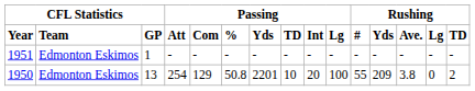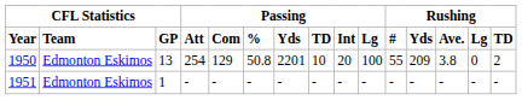 <table class="wikitable" border=0 style="background: #FFFFFF;">
 <tr>
 <td colspan=3 align="center"><strong>CFL Statistics</strong></td>
 <td colspan=7 align="center"><strong>Passing</strong></td>
 <td colspan=5 align="center"><strong>Rushing</strong></td>
 </tr>
 <tr>
 <td><strong>Year</strong></td>
 <td><strong>Team</strong></td>
 <td><strong>GP</strong></td>
 <td><strong>Att</strong></td>
 <td><strong>Com</strong></td>
 <td><strong>%</strong></td>
 <td><strong>Yds</strong></td>
 <td><strong>TD</strong></td>
 <td><strong>Int</strong></td>
 <td><strong>Lg</strong></td>
 <td><strong>#</strong></td>
 <td><strong>Yds</strong></td>
 <td><strong>Ave.</strong></td>
 <td><strong>Lg</strong></td>
 <td><strong>TD</strong></td>
 </tr>
 <tr>
+<td><a href='#'>1950</a></td>
+<td><a href='#'>Edmonton Eskimos</a></td>
+<td>13</td>
+<td>254</td>
+<td>129</td>
+<td>50.8</td>
+<td>2201</td>
+<td>10</td>
+<td>20</td>
+<td>100</td>
+<td>55</td>
+<td>209</td>
+<td>3.8</td>
+<td>0</td>
+<td>2</td>
+</tr>
+<tr>
 <td><a href='#'>1951</a></td>
 <td><a href='#'>Edmonton Eskimos</a></td>
 <td>1</td>
 <td>-</td>
 <td>-</td>
 <td>-</td>
 <td>-</td>
 <td>-</td>
 <td>-</td>
 <td>-</td>
 <td>-</td>
 <td>-</td>
 <td>-</td>
 <td>-</td>
 <td>-</td>
 </tr>
-<tr>
-<td><a href='#'>1950</a></td>
-<td><a href='#'>Edmonton Eskimos</a></td>
-<td>13</td>
-<td>254</td>
-<td>129</td>
-<td>50.8</td>
-<td>2201</td>
-<td>10</td>
-<td>20</td>
-<td>100</td>
-<td>55</td>
-<td>209</td>
-<td>3.8</td>
-<td>0</td>
-<td>2</td>
-</tr>
 </table>
